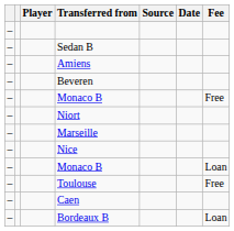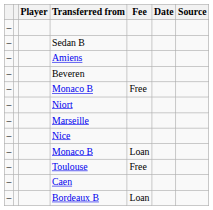 <table class="wikitable plainrowheaders sortable">
 <tr>
 <th></th>
 <th></th>
 <th scope=col>Player</th>
 <th !scope=col>Transferred from</th>
+<th scope=col>Fee</th>
+<th scope=col>Date</th>
 <th scope=col>Source</th>
-<th scope=col>Date</th>
-<th scope=col>Fee</th>
 </tr>
 <tr>
 <td align=center>–</td>
 <td align=center></td>
 <td></td>
 <td></td>
 <td></td>
 <td></td>
 <td></td>
 </tr>
 <tr>
 <td align=center>–</td>
 <td align=center></td>
 <td></td>
 <td> Sedan B</td>
 <td></td>
 <td></td>
 <td></td>
 </tr>
 <tr>
 <td align=center>–</td>
 <td align=center></td>
 <td></td>
 <td> <a href='#'>Amiens</a></td>
 <td></td>
 <td></td>
 <td></td>
 </tr>
 <tr>
 <td align=center>–</td>
 <td align=center></td>
 <td></td>
 <td> Beveren</td>
 <td></td>
 <td></td>
 <td></td>
 </tr>
 <tr>
 <td align=center>–</td>
 <td align=center></td>
 <td></td>
 <td> <a href='#'>Monaco B</a></td>
+<td>Free</td>
 <td></td>
 <td></td>
-<td>Free</td>
 </tr>
 <tr>
 <td align=center>–</td>
 <td align=center></td>
 <td></td>
 <td> <a href='#'>Niort</a></td>
 <td></td>
 <td></td>
 <td></td>
 </tr>
 <tr>
 <td align=center>–</td>
 <td align=center></td>
 <td></td>
 <td> <a href='#'>Marseille</a></td>
 <td></td>
 <td></td>
 <td></td>
 </tr>
 <tr>
 <td align=center>–</td>
 <td align=center></td>
 <td></td>
 <td> <a href='#'>Nice</a></td>
 <td></td>
 <td></td>
 <td></td>
 </tr>
 <tr>
 <td align=center>–</td>
 <td align=center></td>
 <td></td>
 <td> <a href='#'>Monaco B</a></td>
+<td>Loan</td>
 <td></td>
 <td></td>
-<td>Loan</td>
 </tr>
 <tr>
 <td align=center>–</td>
 <td align=center></td>
 <td></td>
 <td> <a href='#'>Toulouse</a></td>
+<td>Free</td>
 <td></td>
 <td></td>
-<td>Free</td>
 </tr>
 <tr>
 <td align=center>–</td>
 <td align=center></td>
 <td></td>
 <td> <a href='#'>Caen</a></td>
 <td></td>
 <td></td>
 <td></td>
 </tr>
 <tr>
 <td align=center>–</td>
 <td align=center></td>
 <td></td>
 <td> <a href='#'>Bordeaux B</a></td>
+<td>Loan</td>
 <td></td>
 <td></td>
-<td>Loan</td>
 </tr>
 </table>
